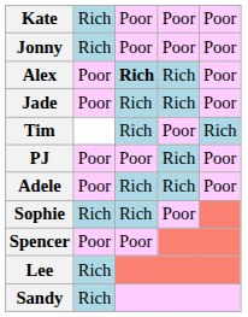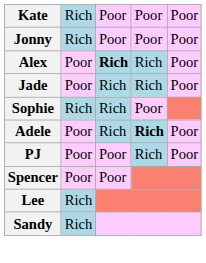 <table class="wikitable">
 <tr>
 <th scope="row">Kate</th>
 <td style="background:lightblue;">Rich</td>
 <td style="background:#fcf;">Poor</td>
 <td style="background:#fcf;">Poor</td>
 <td style="background:#fcf;">Poor</td>
 </tr>
 <tr>
 <th scope="row">Jonny</th>
 <td style="background:lightblue;">Rich</td>
 <td style="background:#fcf;">Poor</td>
 <td style="background:#fcf;">Poor</td>
 <td style="background:#fcf;">Poor</td>
 </tr>
 <tr>
 <th scope="row">Alex</th>
 <td style="background:#fcf;">Poor</td>
 <td style="background:lightblue;"><strong>Rich</strong></td>
 <td style="background:lightblue;">Rich</td>
 <td style="background:#fcf;">Poor</td>
 </tr>
 <tr>
 <th scope="row">Jade</th>
 <td style="background:#fcf;">Poor</td>
 <td style="background:lightblue;">Rich</td>
 <td style="background:lightblue;">Rich</td>
 <td style="background:#fcf;">Poor</td>
 </tr>
 <tr>
-<th scope="row">Tim</th>
-<td style="background:white;"></td>
+<th scope="row">Sophie</th>
+<td style="background:lightblue;">Rich</td>
 <td style="background:lightblue;">Rich</td>
 <td style="background:#fcf;">Poor</td>
+<td style="background:salmon; text-align:center;"></td>
+</tr>
+<tr>
+<th scope="row">Adele</th>
+<td style="background:#fcf;">Poor</td>
 <td style="background:lightblue;">Rich</td>
+<td style="background:lightblue;"><strong>Rich</strong></td>
+<td style="background:#fcf;">Poor</td>
 </tr>
 <tr>
 <th scope="row">PJ</th>
 <td style="background:#fcf;">Poor</td>
 <td style="background:#fcf;">Poor</td>
 <td style="background:lightblue;">Rich</td>
 <td style="background:#fcf;">Poor</td>
-</tr>
-<tr>
-<th scope="row">Adele</th>
-<td style="background:#fcf;">Poor</td>
-<td style="background:lightblue;">Rich</td>
-<td style="background:lightblue;">Rich</td>
-<td style="background:#fcf;">Poor</td>
-</tr>
-<tr>
-<th scope="row">Sophie</th>
-<td style="background:lightblue;">Rich</td>
-<td style="background:lightblue;">Rich</td>
-<td style="background:#fcf;">Poor</td>
-<td style="background:salmon; text-align:center;"></td>
 </tr>
 <tr>
 <th scope="row">Spencer</th>
 <td style="background:#fcf;">Poor</td>
 <td style="background:#fcf;">Poor</td>
 <td style="background:salmon; text-align:center;" colspan="2"></td>
 </tr>
 <tr>
 <th scope="row">Lee</th>
 <td style="background:lightblue;">Rich</td>
 <td style="background:salmon; text-align:center;" colspan="3"></td>
 </tr>
 <tr>
 <th scope="row">Sandy</th>
 <td style="background:lightblue;">Rich</td>
 <td style="background:#fcf; text-align:center;" colspan="3"></td>
 </tr>
 </table>
